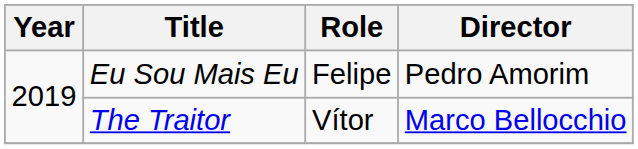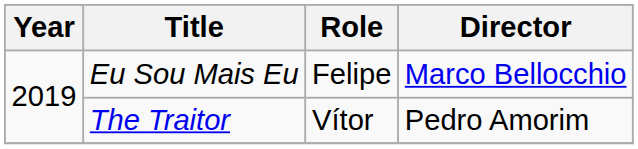 <table class="wikitable">
 <tr>
 <th>Year</th>
 <th>Title</th>
 <th>Role</th>
 <th>Director</th>
 </tr>
 <tr>
 <td rowspan="2">2019</td>
 <td><em>Eu Sou Mais Eu</em></td>
 <td>Felipe</td>
-<td>Pedro Amorim</td>
+<td><a href='#'>Marco Bellocchio</a></td>
 </tr>
 <tr>
 <td><em><a href='#'>The Traitor</a></em></td>
 <td>Vítor</td>
-<td><a href='#'>Marco Bellocchio</a></td>
+<td>Pedro Amorim</td>
 </tr>
 <tr>
 </tr>
 </table>
